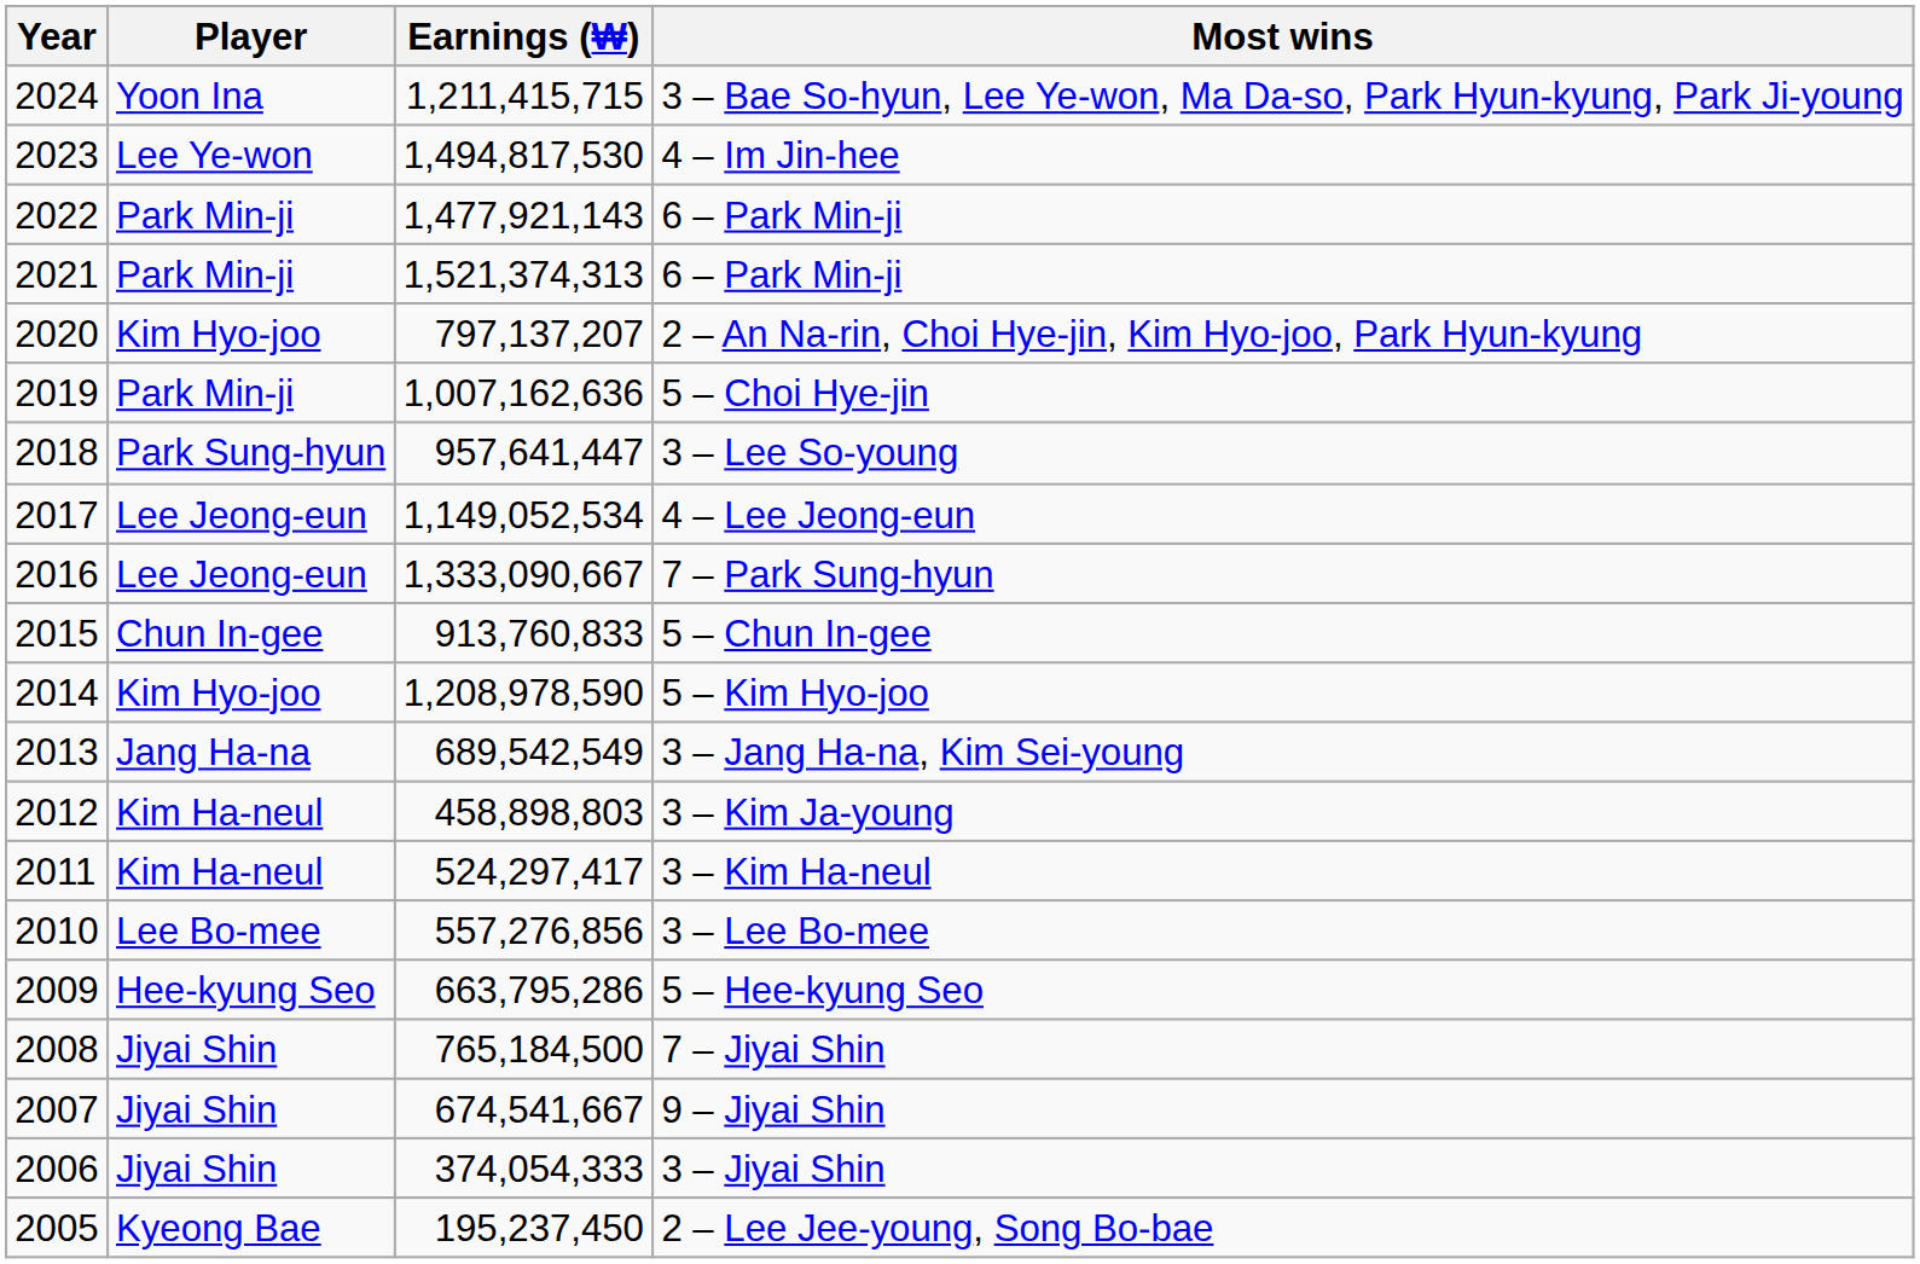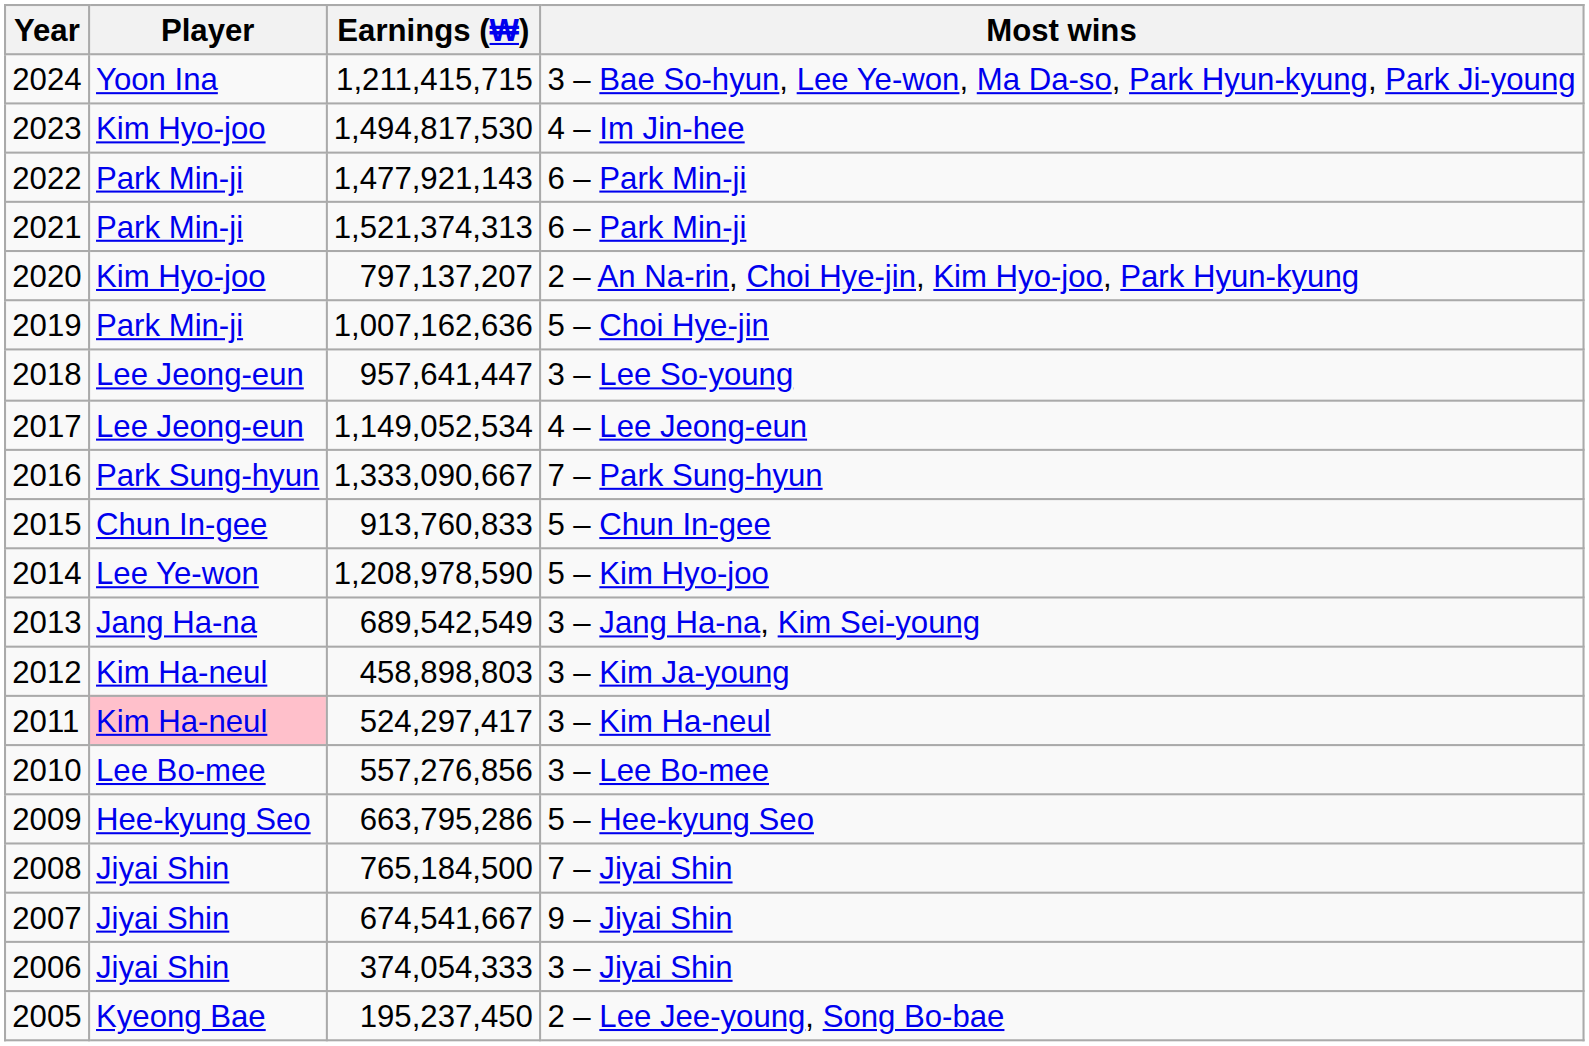 <table class="wikitable" style="font-size:95%;">
 <tr>
 <th>Year</th>
 <th>Player</th>
 <th>Earnings (<a href='#'>₩</a>)</th>
 <th>Most wins</th>
 </tr>
 <tr>
 <td>2024</td>
 <td> <a href='#'>Yoon Ina</a></td>
 <td align=right>1,211,415,715</td>
 <td>3 – <a href='#'>Bae So-hyun</a>, <a href='#'>Lee Ye-won</a>, <a href='#'>Ma Da-so</a>, <a href='#'>Park Hyun-kyung</a>, <a href='#'>Park Ji-young</a></td>
 </tr>
 <tr>
 <td>2023</td>
-<td> <a href='#'>Lee Ye-won</a></td>
+<td> <a href='#'>Kim Hyo-joo</a></td>
 <td align=right>1,494,817,530</td>
 <td>4 – <a href='#'>Im Jin-hee</a></td>
 </tr>
 <tr>
 <td>2022</td>
 <td> <a href='#'>Park Min-ji</a></td>
 <td align=right>1,477,921,143</td>
 <td>6 – <a href='#'>Park Min-ji</a></td>
 </tr>
 <tr>
 <td>2021</td>
 <td> <a href='#'>Park Min-ji</a></td>
 <td align=right>1,521,374,313</td>
 <td>6 – <a href='#'>Park Min-ji</a></td>
 </tr>
 <tr>
 <td>2020</td>
 <td> <a href='#'>Kim Hyo-joo</a></td>
 <td align=right>797,137,207</td>
 <td>2 – <a href='#'>An Na-rin</a>, <a href='#'>Choi Hye-jin</a>, <a href='#'>Kim Hyo-joo</a>, <a href='#'>Park Hyun-kyung</a></td>
 </tr>
 <tr>
 <td>2019</td>
 <td> <a href='#'>Park Min-ji</a></td>
 <td align=right>1,007,162,636</td>
 <td>5 – <a href='#'>Choi Hye-jin</a></td>
 </tr>
 <tr>
 <td>2018</td>
-<td> <a href='#'>Park Sung-hyun</a></td>
+<td> <a href='#'>Lee Jeong-eun</a></td>
 <td align=right>957,641,447</td>
 <td>3 – <a href='#'>Lee So-young</a></td>
 </tr>
 <tr>
 <td>2017</td>
 <td> <a href='#'>Lee Jeong-eun</a></td>
 <td align=right>1,149,052,534</td>
 <td>4 – <a href='#'>Lee Jeong-eun</a></td>
 </tr>
 <tr>
 <td>2016</td>
-<td> <a href='#'>Lee Jeong-eun</a></td>
+<td> <a href='#'>Park Sung-hyun</a></td>
 <td align=right>1,333,090,667</td>
 <td>7 – <a href='#'>Park Sung-hyun</a></td>
 </tr>
 <tr>
 <td>2015</td>
 <td> <a href='#'>Chun In-gee</a></td>
 <td align=right>913,760,833</td>
 <td>5 – <a href='#'>Chun In-gee</a></td>
 </tr>
 <tr>
 <td>2014</td>
-<td> <a href='#'>Kim Hyo-joo</a></td>
+<td> <a href='#'>Lee Ye-won</a></td>
 <td align=right>1,208,978,590</td>
 <td>5 – <a href='#'>Kim Hyo-joo</a></td>
 </tr>
 <tr>
 <td>2013</td>
 <td> <a href='#'>Jang Ha-na</a></td>
 <td align=right>689,542,549</td>
 <td>3 – <a href='#'>Jang Ha-na</a>, <a href='#'>Kim Sei-young</a></td>
 </tr>
 <tr>
 <td>2012</td>
 <td> <a href='#'>Kim Ha-neul</a></td>
 <td align=right>458,898,803</td>
 <td>3 – <a href='#'>Kim Ja-young</a></td>
 </tr>
 <tr>
 <td>2011</td>
-<td> <a href='#'>Kim Ha-neul</a></td>
+<td style="background: pink;"> <a href='#'>Kim Ha-neul</a></td>
 <td align=right>524,297,417</td>
 <td>3 – <a href='#'>Kim Ha-neul</a></td>
 </tr>
 <tr>
 <td>2010</td>
 <td> <a href='#'>Lee Bo-mee</a></td>
 <td align=right>557,276,856</td>
 <td>3 – <a href='#'>Lee Bo-mee</a></td>
 </tr>
 <tr>
 <td>2009</td>
 <td> <a href='#'>Hee-kyung Seo</a></td>
 <td align=right>663,795,286</td>
 <td>5 – <a href='#'>Hee-kyung Seo</a></td>
 </tr>
 <tr>
 <td>2008</td>
 <td> <a href='#'>Jiyai Shin</a></td>
 <td align=right>765,184,500</td>
 <td>7 – <a href='#'>Jiyai Shin</a></td>
 </tr>
 <tr>
 <td>2007</td>
 <td> <a href='#'>Jiyai Shin</a></td>
 <td align=right>674,541,667</td>
 <td>9 – <a href='#'>Jiyai Shin</a></td>
 </tr>
 <tr>
 <td>2006</td>
 <td> <a href='#'>Jiyai Shin</a></td>
 <td align=right>374,054,333</td>
 <td>3 – <a href='#'>Jiyai Shin</a></td>
 </tr>
 <tr>
 <td>2005</td>
 <td> <a href='#'>Kyeong Bae</a></td>
 <td align=right>195,237,450</td>
 <td>2 – <a href='#'>Lee Jee-young</a>, <a href='#'>Song Bo-bae</a></td>
 </tr>
 </table>
